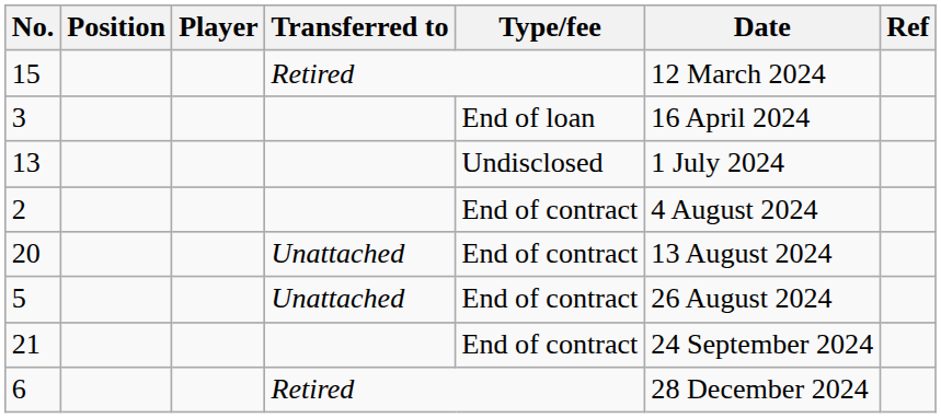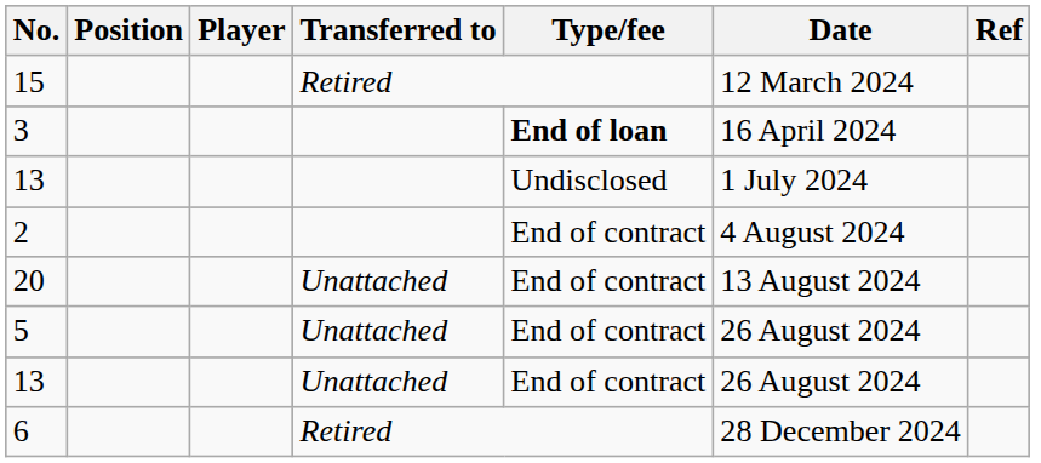 <table class="wikitable plainrowheaders sortable" style="text-align:center; text-align:left">
 <tr>
 <th scope="col">No.</th>
 <th scope="col">Position</th>
 <th scope="col">Player</th>
 <th scope="col">Transferred to</th>
 <th scope="col">Type/fee</th>
 <th scope="col">Date</th>
 <th scope="col" class="unsortable">Ref</th>
 </tr>
 <tr>
 <td>15</td>
 <td></td>
 <td align=left></td>
 <td colspan=2><em>Retired</em></td>
 <td>12 March 2024</td>
 <td></td>
 </tr>
 <tr>
 <td>3</td>
 <td></td>
 <td align=left></td>
 <td></td>
-<td>End of loan</td>
+<td><strong>End of loan</strong></td>
 <td>16 April 2024</td>
 <td></td>
 </tr>
 <tr>
 <td>13</td>
 <td></td>
 <td align=left></td>
 <td></td>
 <td>Undisclosed</td>
 <td>1 July 2024</td>
 <td></td>
 </tr>
 <tr>
 <td>2</td>
 <td></td>
 <td align=left></td>
 <td></td>
 <td>End of contract</td>
 <td>4 August 2024</td>
 <td></td>
 </tr>
 <tr>
 <td>20</td>
 <td></td>
 <td align=left></td>
 <td><em>Unattached</em></td>
 <td>End of contract</td>
 <td>13 August 2024</td>
 <td></td>
 </tr>
 <tr>
 <td>5</td>
 <td></td>
 <td align=left></td>
 <td><em>Unattached</em></td>
 <td>End of contract</td>
 <td>26 August 2024</td>
 <td></td>
 </tr>
 <tr>
-<td>21</td>
+<td>13</td>
 <td></td>
 <td align=left></td>
-<td></td>
+<td><em>Unattached</em></td>
 <td>End of contract</td>
-<td>24 September 2024</td>
+<td>26 August 2024</td>
 <td></td>
 </tr>
 <tr>
 <td>6</td>
 <td></td>
 <td align=left></td>
 <td colspan=2><em>Retired</em></td>
 <td>28 December 2024</td>
 <td></td>
 </tr>
 </table>
